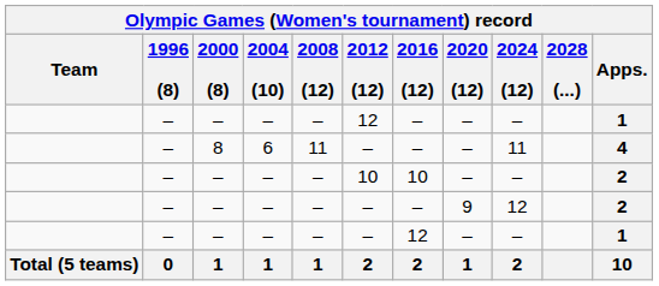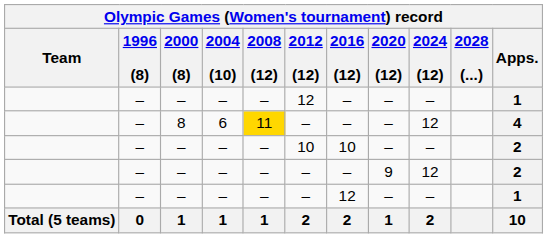 <table class="wikitable" style="text-align:center; font-size:85%">
 <tr>
 <th colspan=11><a href='#'>Olympic Games</a> (<a href='#'>Women's tournament</a>) record</th>
 </tr>
 <tr>
 <th>Team</th>
 <th><a href='#'>1996</a><br><br>(8)</th>
 <th><a href='#'>2000</a><br><br>(8)</th>
 <th><a href='#'>2004</a><br><br>(10)</th>
 <th><a href='#'>2008</a><br><br>(12)</th>
 <th><a href='#'>2012</a><br><br>(12)</th>
 <th><a href='#'>2016</a><br><br>(12)</th>
 <th><a href='#'>2020</a><br><br>(12)</th>
 <th><a href='#'>2024</a><br><br>(12)</th>
 <th><a href='#'>2028</a><br><br>(...)</th>
 <th>Apps.</th>
 </tr>
 <tr>
 <td align=left></td>
 <td>–</td>
 <td>–</td>
 <td>–</td>
 <td>–</td>
 <td>12</td>
 <td>–</td>
 <td>–</td>
 <td>–</td>
 <td></td>
 <th>1</th>
 </tr>
 <tr>
 <td align=left></td>
 <td>–</td>
 <td>8</td>
 <td>6</td>
-<td>11</td>
+<td style="background: gold;">11</td>
 <td>–</td>
 <td>–</td>
 <td>–</td>
-<td>11</td>
+<td>12</td>
 <td></td>
 <th>4</th>
 </tr>
 <tr>
 <td align=left></td>
 <td>–</td>
 <td>–</td>
 <td>–</td>
 <td>–</td>
 <td>10</td>
 <td>10</td>
 <td>–</td>
 <td>–</td>
 <td></td>
 <th>2</th>
 </tr>
 <tr>
 <td align=left></td>
 <td>–</td>
 <td>–</td>
 <td>–</td>
 <td>–</td>
 <td>–</td>
 <td>–</td>
 <td>9</td>
 <td>12</td>
 <td></td>
 <th>2</th>
 </tr>
 <tr>
 <td align=left></td>
 <td>–</td>
 <td>–</td>
 <td>–</td>
 <td>–</td>
 <td>–</td>
 <td>12</td>
 <td>–</td>
 <td>–</td>
 <td></td>
 <th>1</th>
 </tr>
 <tr>
 <th>Total (5 teams)</th>
 <th>0</th>
 <th>1</th>
 <th>1</th>
 <th>1</th>
 <th>2</th>
 <th>2</th>
 <th>1</th>
 <th>2</th>
 <th></th>
 <th>10</th>
 </tr>
 </table>
